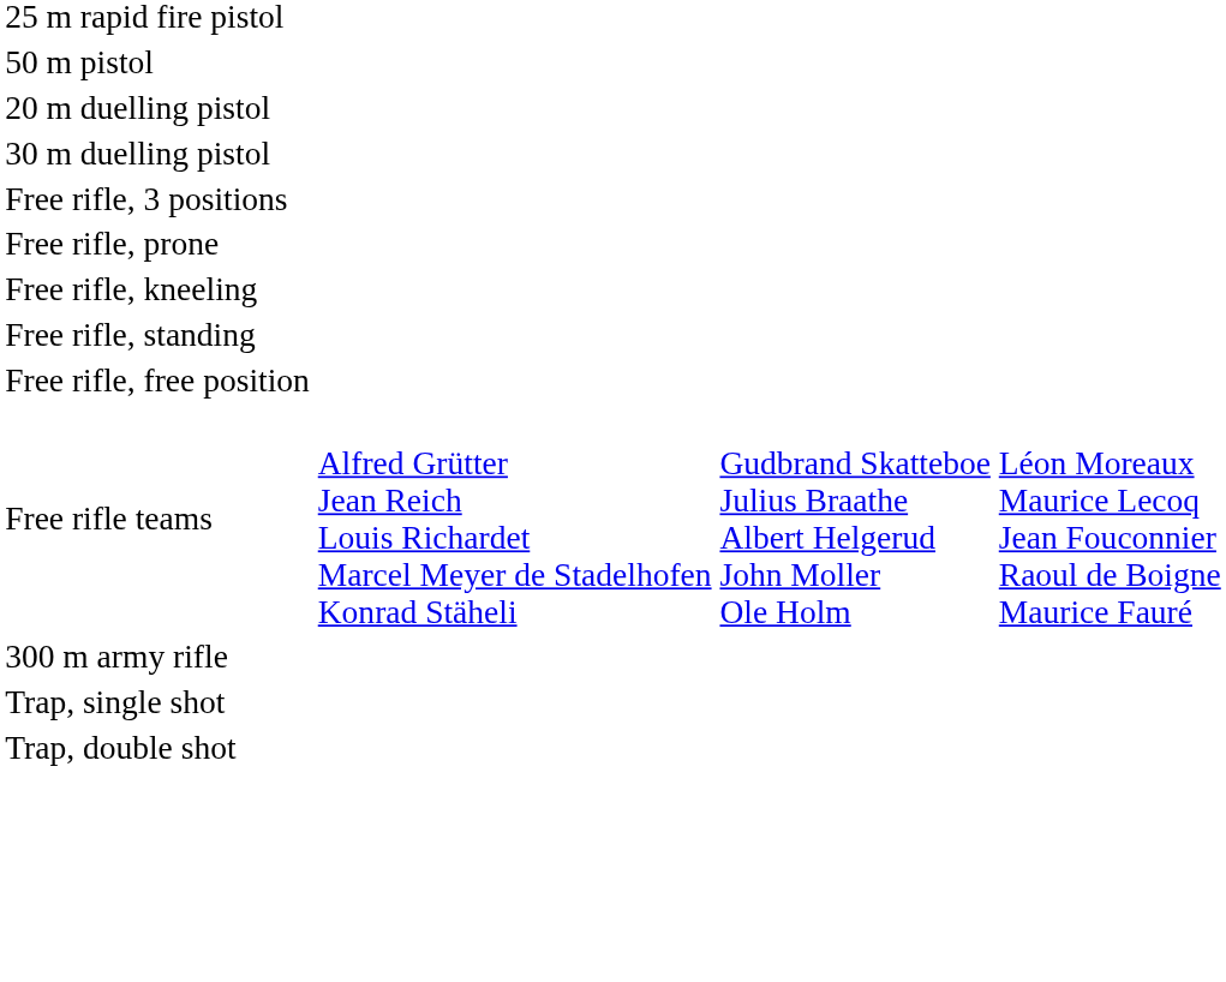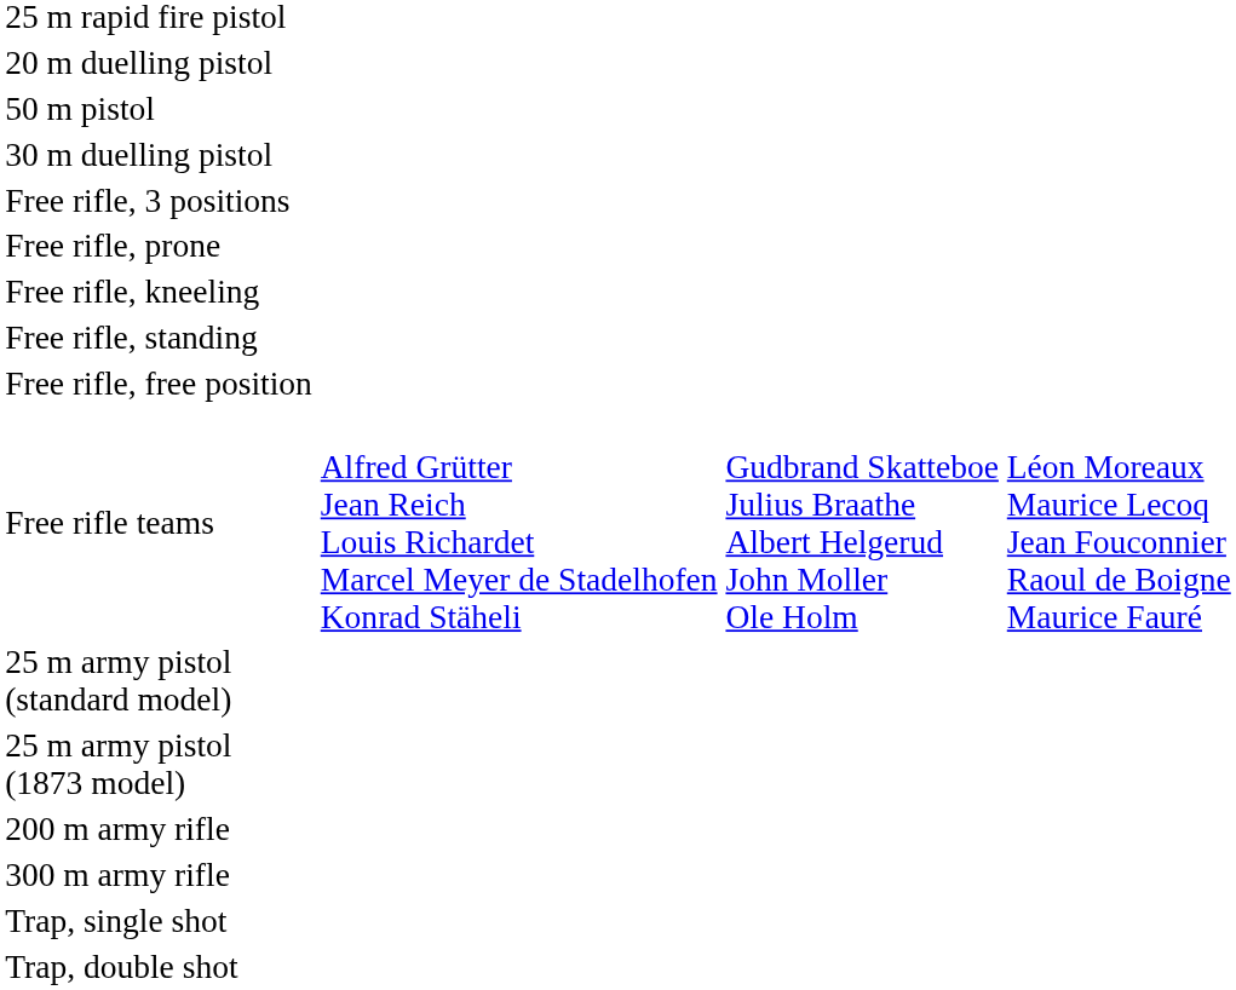 <table>
 <tr>
 <td>25 m rapid fire pistol</td>
 <td></td>
 <td></td>
 <td></td>
 </tr>
 <tr>
-<td>50 m pistol</td>
+<td>20 m duelling pistol</td>
 <td></td>
 <td></td>
 <td></td>
 </tr>
 <tr>
-<td>20 m duelling pistol</td>
+<td>50 m pistol</td>
 <td></td>
 <td></td>
 <td></td>
 </tr>
 <tr>
 <td>30 m duelling pistol</td>
 <td></td>
 <td></td>
 <td></td>
 </tr>
 <tr>
 <td>Free rifle, 3 positions</td>
 <td></td>
 <td></td>
 <td></td>
 </tr>
 <tr>
 <td>Free rifle, prone</td>
 <td></td>
 <td></td>
 <td></td>
 </tr>
 <tr>
 <td>Free rifle, kneeling</td>
 <td></td>
 <td></td>
 <td></td>
 </tr>
 <tr>
 <td>Free rifle, standing</td>
 <td></td>
 <td></td>
 <td></td>
 </tr>
 <tr>
 <td>Free rifle, free position</td>
 <td></td>
 <td></td>
 <td></td>
 </tr>
 <tr>
 <td>Free rifle teams</td>
 <td><br><a href='#'>Alfred Grütter</a><br><a href='#'>Jean Reich</a><br><a href='#'>Louis Richardet</a><br><a href='#'>Marcel Meyer de Stadelhofen</a><br><a href='#'>Konrad Stäheli</a></td>
 <td><br><a href='#'>Gudbrand Skatteboe</a><br><a href='#'>Julius Braathe</a><br><a href='#'>Albert Helgerud</a><br><a href='#'>John Moller</a><br><a href='#'>Ole Holm</a></td>
 <td><br><a href='#'>Léon Moreaux</a><br><a href='#'>Maurice Lecoq</a><br><a href='#'>Jean Fouconnier</a><br><a href='#'>Raoul de Boigne</a><br><a href='#'>Maurice Fauré</a></td>
 </tr>
 <tr>
+<td>25 m army pistol<br>(standard model)</td>
+<td></td>
+<td></td>
+<td></td>
+</tr>
+<tr>
+<td>25 m army pistol<br>(1873 model)</td>
+<td></td>
+<td></td>
+<td></td>
+</tr>
+<tr>
+<td>200 m army rifle</td>
+<td></td>
+<td></td>
+<td></td>
+</tr>
+<tr>
 <td>300 m army rifle</td>
 <td></td>
 <td></td>
 <td></td>
 </tr>
 <tr>
 <td>Trap, single shot</td>
 <td></td>
 <td></td>
 <td></td>
 </tr>
 <tr>
 <td>Trap, double shot</td>
 <td></td>
 <td></td>
 <td></td>
 </tr>
 </table>
